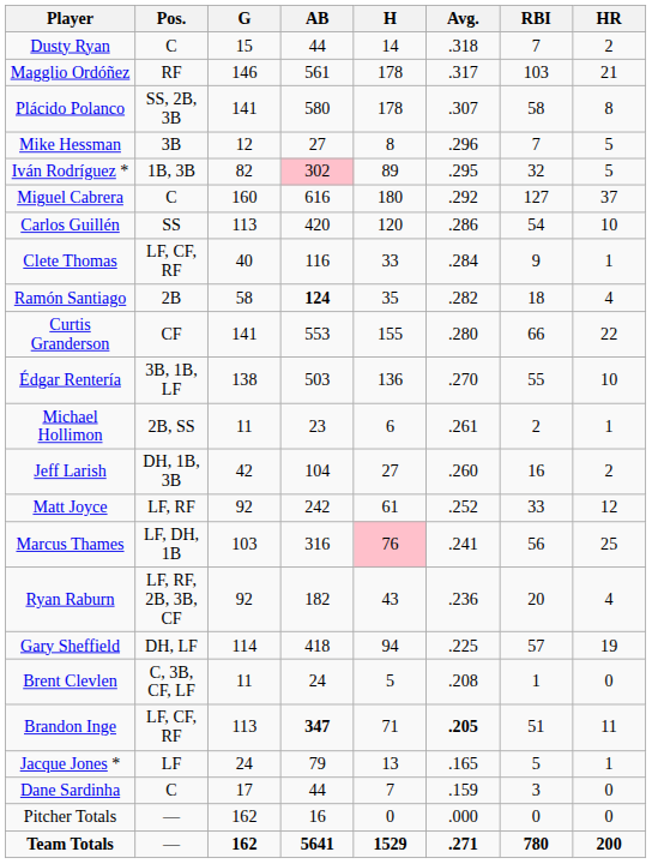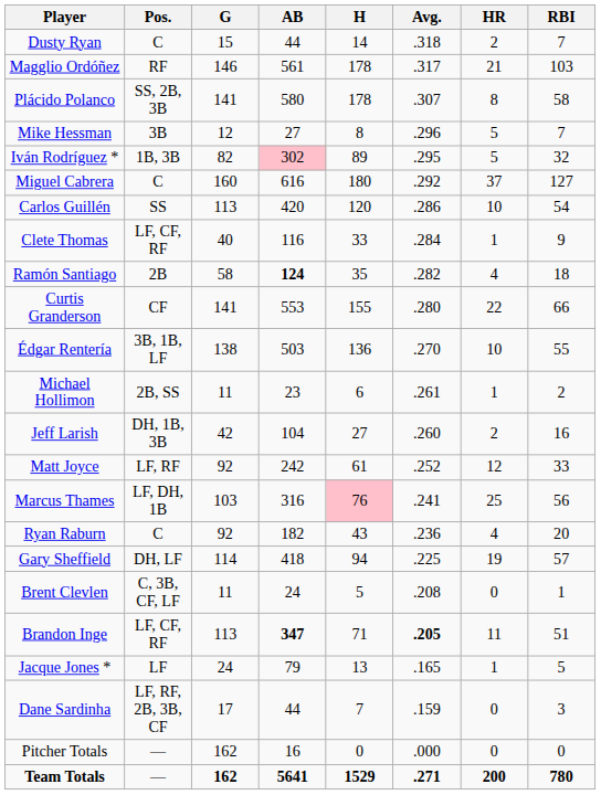 <table class="wikitable sortable" style="text-align:center;">
 <tr>
 <th bgcolor="#DDDDFF" width="16%">Player</th>
 <th bgcolor="#DDDDFF" width="9%">Pos.</th>
 <th bgcolor="#DDDDFF" width="9%">G</th>
 <th bgcolor="#DDDDFF" width="9%">AB</th>
 <th bgcolor="#DDDDFF" width="9%">H</th>
 <th bgcolor="#DDDDFF" width="9%">Avg.</th>
+<th bgcolor="#DDDDFF" width="9%">HR</th>
 <th bgcolor="#DDDDFF" width="9%">RBI</th>
-<th bgcolor="#DDDDFF" width="9%">HR</th>
 </tr>
 <tr align="center">
 <td><a href='#'>Dusty Ryan</a></td>
 <td>C</td>
 <td>15</td>
 <td>44</td>
 <td>14</td>
 <td>.318</td>
+<td>2</td>
 <td>7</td>
-<td>2</td>
 </tr>
 <tr align="center">
 <td><a href='#'>Magglio Ordóñez</a></td>
 <td>RF</td>
 <td>146</td>
 <td>561</td>
 <td>178</td>
 <td>.317</td>
+<td>21</td>
 <td>103</td>
-<td>21</td>
 </tr>
 <tr align="center">
 <td><a href='#'>Plácido Polanco</a></td>
 <td>SS, 2B, 3B</td>
 <td>141</td>
 <td>580</td>
 <td>178</td>
 <td>.307</td>
+<td>8</td>
 <td>58</td>
-<td>8</td>
 </tr>
 <tr align="center">
 <td><a href='#'>Mike Hessman</a></td>
 <td>3B</td>
 <td>12</td>
 <td>27</td>
 <td>8</td>
 <td>.296</td>
+<td>5</td>
 <td>7</td>
-<td>5</td>
 </tr>
 <tr align="center">
 <td><a href='#'>Iván Rodríguez</a> *</td>
 <td>1B, 3B</td>
 <td>82</td>
 <td style="background: pink;">302</td>
 <td>89</td>
 <td>.295</td>
+<td>5</td>
 <td>32</td>
-<td>5</td>
 </tr>
 <tr align="center">
 <td><a href='#'>Miguel Cabrera</a></td>
 <td>C</td>
 <td>160</td>
 <td>616</td>
 <td>180</td>
 <td>.292</td>
+<td>37</td>
 <td>127</td>
-<td>37</td>
 </tr>
 <tr align="center">
 <td><a href='#'>Carlos Guillén</a></td>
 <td>SS</td>
 <td>113</td>
 <td>420</td>
 <td>120</td>
 <td>.286</td>
+<td>10</td>
 <td>54</td>
-<td>10</td>
 </tr>
 <tr align="center">
 <td><a href='#'>Clete Thomas</a></td>
 <td>LF, CF, RF</td>
 <td>40</td>
 <td>116</td>
 <td>33</td>
 <td>.284</td>
+<td>1</td>
 <td>9</td>
-<td>1</td>
 </tr>
 <tr align="center">
 <td><a href='#'>Ramón Santiago</a></td>
 <td>2B</td>
 <td>58</td>
 <td><strong>124</strong></td>
 <td>35</td>
 <td>.282</td>
+<td>4</td>
 <td>18</td>
-<td>4</td>
 </tr>
 <tr align="center">
 <td><a href='#'>Curtis Granderson</a></td>
 <td>CF</td>
 <td>141</td>
 <td>553</td>
 <td>155</td>
 <td>.280</td>
+<td>22</td>
 <td>66</td>
-<td>22</td>
 </tr>
 <tr align="center">
 <td><a href='#'>Édgar Rentería</a></td>
 <td>3B, 1B, LF</td>
 <td>138</td>
 <td>503</td>
 <td>136</td>
 <td>.270</td>
+<td>10</td>
 <td>55</td>
-<td>10</td>
 </tr>
 <tr align="center">
 <td><a href='#'>Michael Hollimon</a></td>
 <td>2B, SS</td>
 <td>11</td>
 <td>23</td>
 <td>6</td>
 <td>.261</td>
+<td>1</td>
 <td>2</td>
-<td>1</td>
 </tr>
 <tr align="center">
 <td><a href='#'>Jeff Larish</a></td>
 <td>DH, 1B, 3B</td>
 <td>42</td>
 <td>104</td>
 <td>27</td>
 <td>.260</td>
+<td>2</td>
 <td>16</td>
-<td>2</td>
 </tr>
 <tr align="center">
 <td><a href='#'>Matt Joyce</a></td>
 <td>LF, RF</td>
 <td>92</td>
 <td>242</td>
 <td>61</td>
 <td>.252</td>
+<td>12</td>
 <td>33</td>
-<td>12</td>
 </tr>
 <tr align="center">
 <td><a href='#'>Marcus Thames</a></td>
 <td>LF, DH, 1B</td>
 <td>103</td>
 <td>316</td>
 <td style="background: pink;">76</td>
 <td>.241</td>
+<td>25</td>
 <td>56</td>
-<td>25</td>
 </tr>
 <tr align="center">
 <td><a href='#'>Ryan Raburn</a></td>
-<td>LF, RF, 2B, 3B, CF</td>
+<td>C</td>
 <td>92</td>
 <td>182</td>
 <td>43</td>
 <td>.236</td>
+<td>4</td>
 <td>20</td>
-<td>4</td>
 </tr>
 <tr align="center">
 <td><a href='#'>Gary Sheffield</a></td>
 <td>DH, LF</td>
 <td>114</td>
 <td>418</td>
 <td>94</td>
 <td>.225</td>
+<td>19</td>
 <td>57</td>
-<td>19</td>
 </tr>
 <tr align="center">
 <td><a href='#'>Brent Clevlen</a></td>
 <td>C, 3B, CF, LF</td>
 <td>11</td>
 <td>24</td>
 <td>5</td>
 <td>.208</td>
+<td>0</td>
 <td>1</td>
-<td>0</td>
 </tr>
 <tr align="center">
 <td><a href='#'>Brandon Inge</a></td>
 <td>LF, CF, RF</td>
 <td>113</td>
 <td><strong>347</strong></td>
 <td>71</td>
 <td><strong>.205</strong></td>
+<td>11</td>
 <td>51</td>
-<td>11</td>
 </tr>
 <tr align="center">
 <td><a href='#'>Jacque Jones</a> *</td>
 <td>LF</td>
 <td>24</td>
 <td>79</td>
 <td>13</td>
 <td>.165</td>
+<td>1</td>
 <td>5</td>
-<td>1</td>
 </tr>
 <tr align="center">
 <td><a href='#'>Dane Sardinha</a></td>
-<td>C</td>
+<td>LF, RF, 2B, 3B, CF</td>
 <td>17</td>
 <td>44</td>
 <td>7</td>
 <td>.159</td>
+<td>0</td>
 <td>3</td>
-<td>0</td>
 </tr>
 <tr align="center">
 <td>Pitcher Totals</td>
 <td>—</td>
 <td>162</td>
 <td>16</td>
 <td>0</td>
 <td>.000</td>
 <td>0</td>
 <td>0</td>
 </tr>
 <tr align="center">
 <td><strong>Team Totals</strong></td>
 <td>—</td>
 <td><strong>162</strong></td>
 <td><strong>5641</strong></td>
 <td><strong>1529</strong></td>
 <td><strong>.271</strong></td>
+<td><strong>200</strong></td>
 <td><strong>780</strong></td>
-<td><strong>200</strong></td>
 </tr>
 </table>
